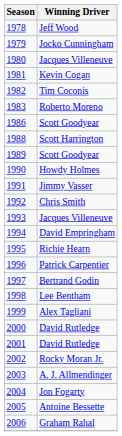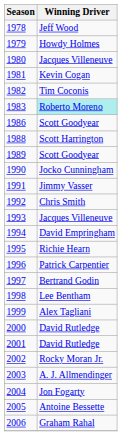 <table class="wikitable" style="font-size: 95%;">
 <tr>
 <th>Season</th>
 <th>Winning Driver</th>
 </tr>
 <tr>
 <td><a href='#'>1978</a></td>
 <td> <a href='#'>Jeff Wood</a></td>
 </tr>
 <tr>
 <td><a href='#'>1979</a></td>
-<td> <a href='#'>Jocko Cunningham</a></td>
+<td> <a href='#'>Howdy Holmes</a></td>
 </tr>
 <tr>
 <td><a href='#'>1980</a></td>
 <td> <a href='#'>Jacques Villeneuve</a></td>
 </tr>
 <tr>
 <td><a href='#'>1981</a></td>
 <td> <a href='#'>Kevin Cogan</a></td>
 </tr>
 <tr>
 <td><a href='#'>1982</a></td>
 <td> <a href='#'>Tim Coconis</a></td>
 </tr>
 <tr>
 <td><a href='#'>1983</a></td>
-<td> <a href='#'>Roberto Moreno</a></td>
+<td style="background: paleturquoise;"> <a href='#'>Roberto Moreno</a></td>
 </tr>
 <tr>
 <td><a href='#'>1986</a></td>
 <td> <a href='#'>Scott Goodyear</a></td>
 </tr>
 <tr>
 <td><a href='#'>1988</a></td>
 <td> <a href='#'>Scott Harrington</a></td>
 </tr>
 <tr>
 <td><a href='#'>1989</a></td>
 <td> <a href='#'>Scott Goodyear</a></td>
 </tr>
 <tr>
 <td><a href='#'>1990</a></td>
-<td> <a href='#'>Howdy Holmes</a></td>
+<td> <a href='#'>Jocko Cunningham</a></td>
 </tr>
 <tr>
 <td><a href='#'>1991</a></td>
 <td> <a href='#'>Jimmy Vasser</a></td>
 </tr>
 <tr>
 <td><a href='#'>1992</a></td>
 <td> <a href='#'>Chris Smith</a></td>
 </tr>
 <tr>
 <td><a href='#'>1993</a></td>
 <td> <a href='#'>Jacques Villeneuve</a></td>
 </tr>
 <tr>
 <td><a href='#'>1994</a></td>
 <td> <a href='#'>David Empringham</a></td>
 </tr>
 <tr>
 <td><a href='#'>1995</a></td>
 <td> <a href='#'>Richie Hearn</a></td>
 </tr>
 <tr>
 <td><a href='#'>1996</a></td>
 <td> <a href='#'>Patrick Carpentier</a></td>
 </tr>
 <tr>
 <td><a href='#'>1997</a></td>
 <td> <a href='#'>Bertrand Godin</a></td>
 </tr>
 <tr>
 <td><a href='#'>1998</a></td>
 <td> <a href='#'>Lee Bentham</a></td>
 </tr>
 <tr>
 <td><a href='#'>1999</a></td>
 <td> <a href='#'>Alex Tagliani</a></td>
 </tr>
 <tr>
 <td><a href='#'>2000</a></td>
 <td> <a href='#'>David Rutledge</a></td>
 </tr>
 <tr>
 <td><a href='#'>2001</a></td>
 <td> <a href='#'>David Rutledge</a></td>
 </tr>
 <tr>
 <td><a href='#'>2002</a></td>
 <td> <a href='#'>Rocky Moran Jr.</a></td>
 </tr>
 <tr>
 <td><a href='#'>2003</a></td>
 <td> <a href='#'>A. J. Allmendinger</a></td>
 </tr>
 <tr>
 <td><a href='#'>2004</a></td>
 <td> <a href='#'>Jon Fogarty</a></td>
 </tr>
 <tr>
 <td><a href='#'>2005</a></td>
 <td> <a href='#'>Antoine Bessette</a></td>
 </tr>
 <tr>
 <td><a href='#'>2006</a></td>
 <td> <a href='#'>Graham Rahal</a></td>
 </tr>
 <tr>
 </tr>
 </table>
